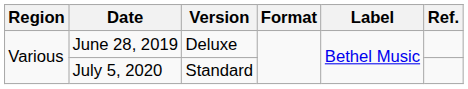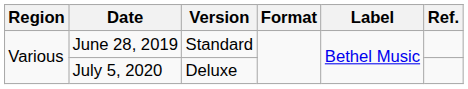 <table class="wikitable plainrowheaders">
 <tr>
 <th scope="col">Region</th>
 <th scope="col">Date</th>
 <th scope="col">Version</th>
 <th scope="col">Format</th>
 <th scope="col">Label</th>
 <th scope="col">Ref.</th>
 </tr>
 <tr>
 <td rowspan="2">Various</td>
 <td>June 28, 2019</td>
-<td>Deluxe</td>
+<td>Standard</td>
 <td rowspan="2"></td>
 <td rowspan="2"><a href='#'>Bethel Music</a></td>
 <td></td>
 </tr>
 <tr>
 <td>July 5, 2020</td>
-<td>Standard</td>
+<td>Deluxe</td>
 <td></td>
 </tr>
 </table>
